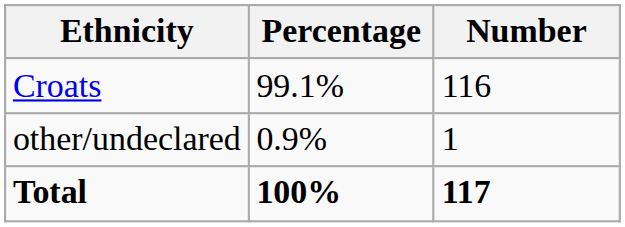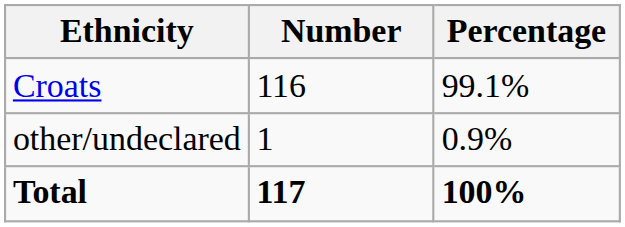 <table class="wikitable">
 <tr>
 <th width="100px">Ethnicity</th>
+<th width="80px">Number</th>
 <th width="80px">Percentage</th>
-<th width="80px">Number</th>
 </tr>
 <tr>
 <td><a href='#'>Croats</a></td>
+<td>116</td>
 <td>99.1%</td>
-<td>116</td>
 </tr>
 <tr>
 <td>other/undeclared</td>
+<td>1</td>
 <td>0.9%</td>
-<td>1</td>
 </tr>
 <tr>
 <td><strong>Total</strong></td>
+<td><strong>117</strong></td>
 <td><strong>100%</strong></td>
-<td><strong>117</strong></td>
 </tr>
 </table>
